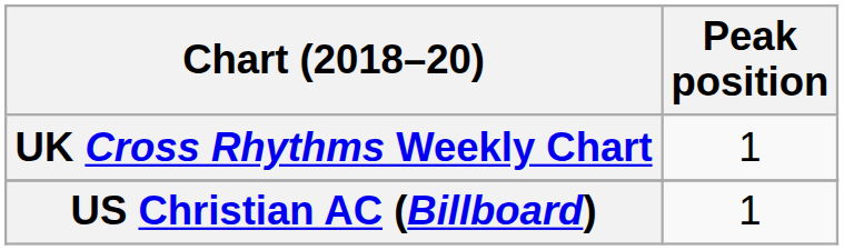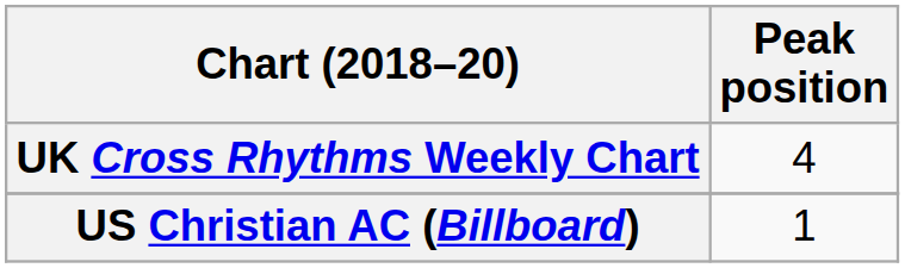 <table class="wikitable sortable plainrowheaders" style="text-align:center">
 <tr>
 <th scope="col">Chart (2018–20)</th>
 <th scope="col">Peak<br>position</th>
 </tr>
 <tr>
 <th scope="row">UK <a href='#'><em>Cross Rhythms</em> Weekly Chart</a></th>
-<td>1</td>
+<td>4</td>
 </tr>
 <tr>
 </tr>
 <tr>
 </tr>
 <tr>
 <th scope="row">US <a href='#'>Christian AC</a> (<em><a href='#'>Billboard</a></em>)</th>
 <td>1</td>
 </tr>
 </table>
